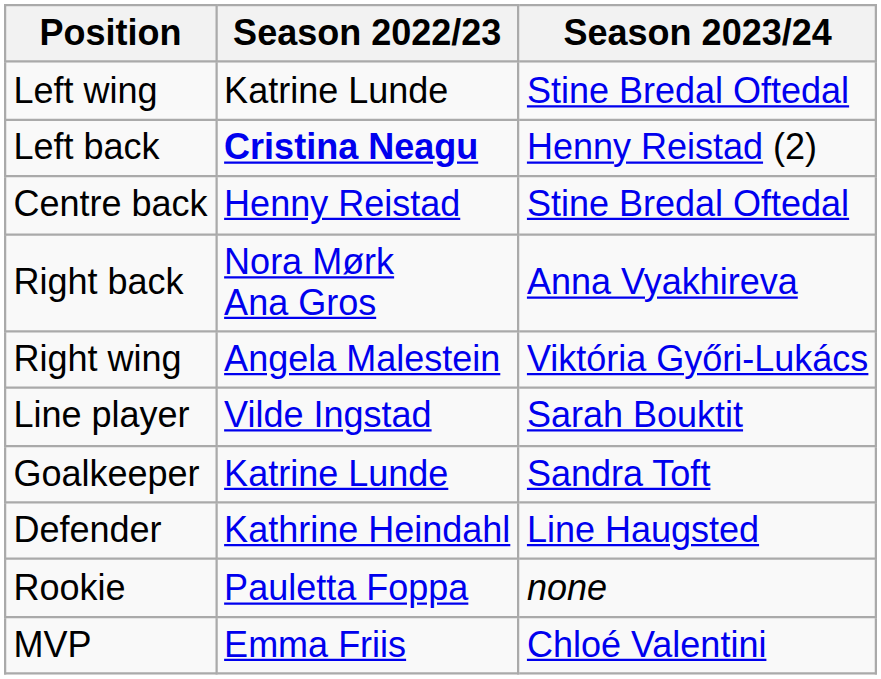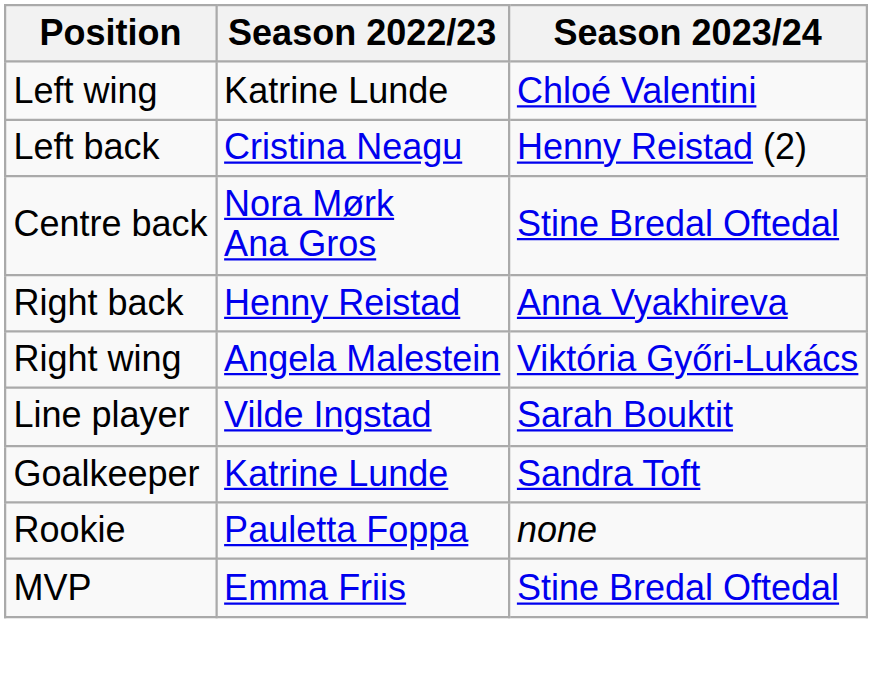 <table class="wikitable" style="text-align:left">
 <tr>
 <th>Position</th>
 <th>Season 2022/23</th>
 <th>Season 2023/24</th>
 </tr>
 <tr>
 <td>Left wing</td>
 <td> Katrine Lunde</td>
-<td> <a href='#'>Stine Bredal Oftedal</a></td>
+<td> <a href='#'>Chloé Valentini</a></td>
 </tr>
 <tr>
 <td>Left back</td>
-<td><strong> <a href='#'>Cristina Neagu</a></strong></td>
+<td> <a href='#'>Cristina Neagu</a></td>
 <td> <a href='#'>Henny Reistad</a> (2)</td>
 </tr>
 <tr>
 <td>Centre back</td>
-<td> <a href='#'>Henny Reistad</a></td>
+<td> <a href='#'>Nora Mørk</a><br> <a href='#'>Ana Gros</a></td>
 <td> <a href='#'>Stine Bredal Oftedal</a></td>
 </tr>
 <tr>
 <td>Right back</td>
-<td> <a href='#'>Nora Mørk</a><br> <a href='#'>Ana Gros</a></td>
+<td> <a href='#'>Henny Reistad</a></td>
 <td> <a href='#'>Anna Vyakhireva</a></td>
 </tr>
 <tr>
 <td>Right wing</td>
 <td> <a href='#'>Angela Malestein</a></td>
 <td> <a href='#'>Viktória Győri-Lukács</a></td>
 </tr>
 <tr>
 <td>Line player</td>
 <td> <a href='#'>Vilde Ingstad</a></td>
 <td> <a href='#'>Sarah Bouktit</a></td>
 </tr>
 <tr>
 <td>Goalkeeper</td>
 <td> <a href='#'>Katrine Lunde</a></td>
 <td> <a href='#'>Sandra Toft</a></td>
 </tr>
 <tr>
-<td>Defender</td>
-<td> <a href='#'>Kathrine Heindahl</a></td>
-<td> <a href='#'>Line Haugsted</a></td>
-</tr>
-<tr>
 <td>Rookie</td>
 <td> <a href='#'>Pauletta Foppa</a></td>
 <td><em>none</em></td>
 </tr>
 <tr>
 <td>MVP</td>
 <td> <a href='#'>Emma Friis</a></td>
-<td> <a href='#'>Chloé Valentini</a></td>
+<td> <a href='#'>Stine Bredal Oftedal</a></td>
 </tr>
 </table>
